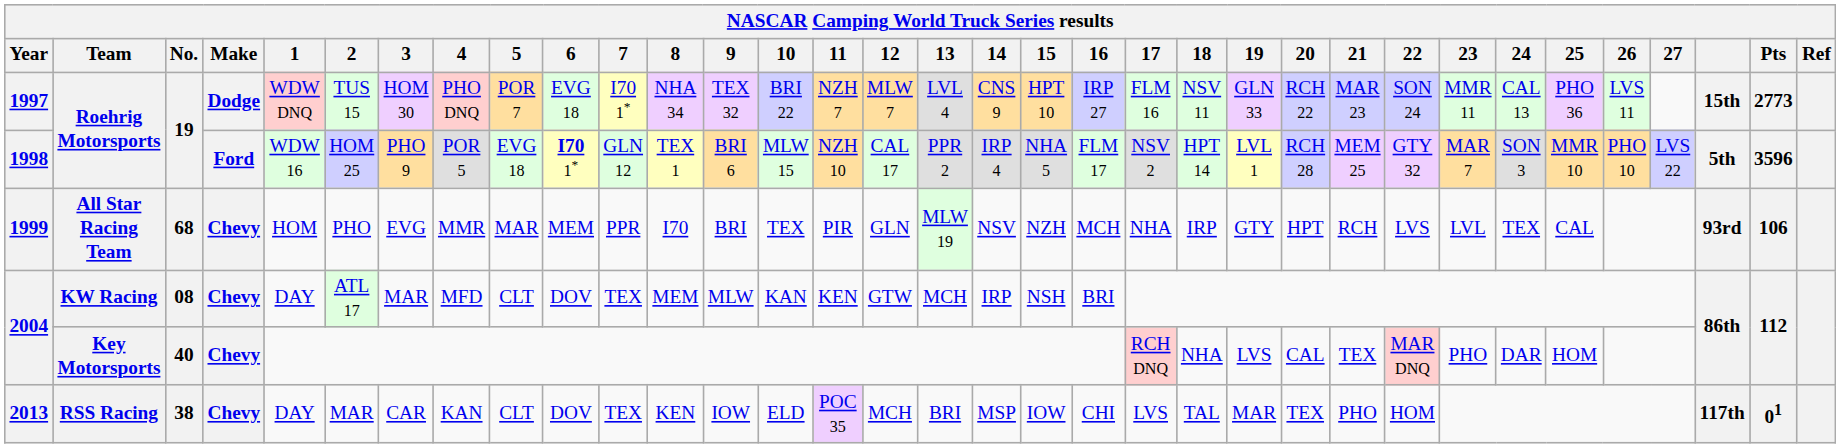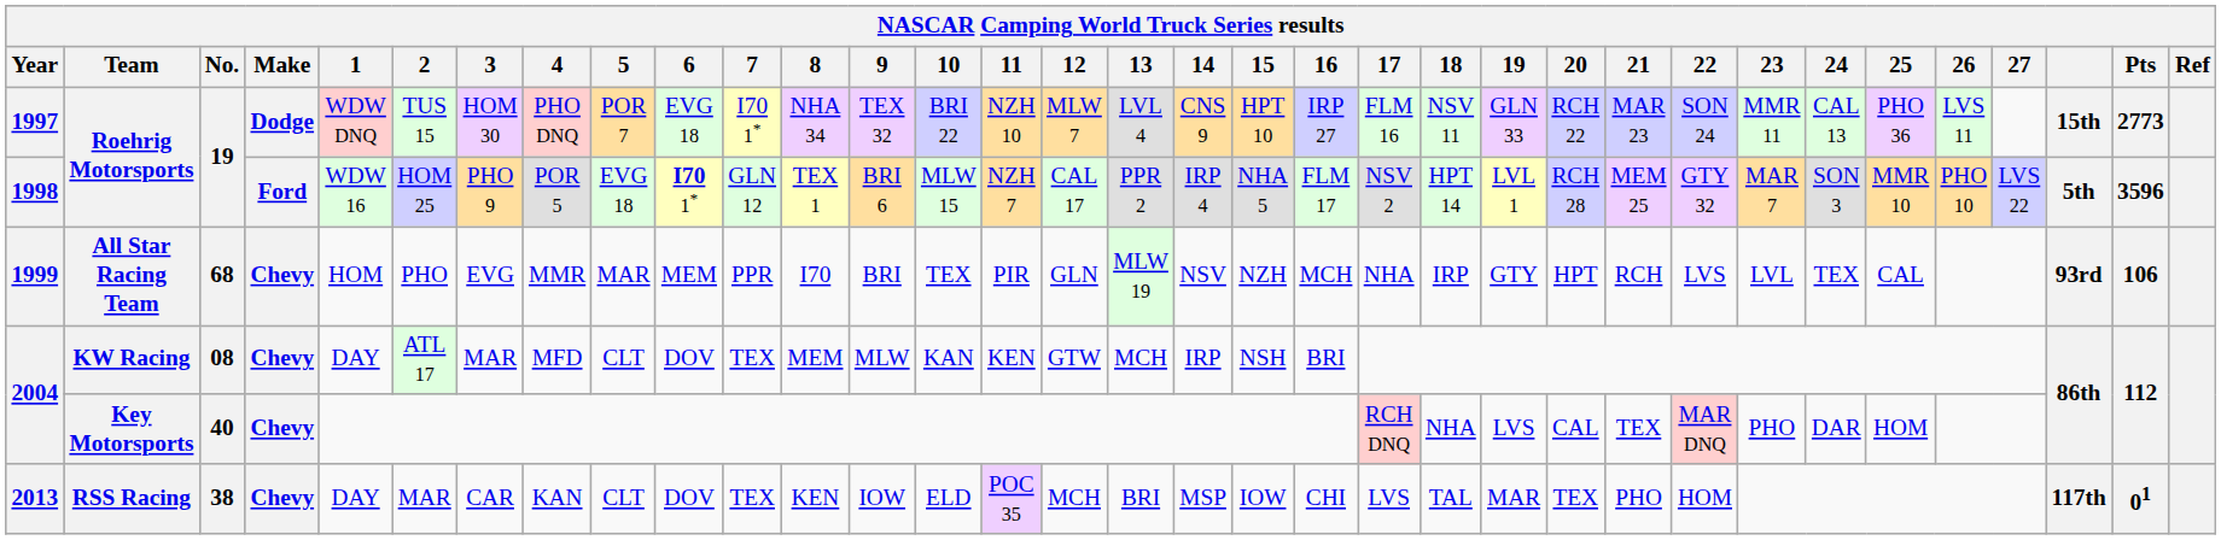 <table class="wikitable" style="text-align:center; font-size:75%">
 <tr>
 <th colspan=45><a href='#'>NASCAR</a> <a href='#'>Camping World Truck Series</a> results</th>
 </tr>
 <tr>
 <th>Year</th>
 <th>Team</th>
 <th>No.</th>
 <th>Make</th>
 <th>1</th>
 <th>2</th>
 <th>3</th>
 <th>4</th>
 <th>5</th>
 <th>6</th>
 <th>7</th>
 <th>8</th>
 <th>9</th>
 <th>10</th>
 <th>11</th>
 <th>12</th>
 <th>13</th>
 <th>14</th>
 <th>15</th>
 <th>16</th>
 <th>17</th>
 <th>18</th>
 <th>19</th>
 <th>20</th>
 <th>21</th>
 <th>22</th>
 <th>23</th>
 <th>24</th>
 <th>25</th>
 <th>26</th>
 <th>27</th>
 <th></th>
 <th>Pts</th>
 <th>Ref</th>
 </tr>
 <tr>
 <th><a href='#'>1997</a></th>
 <th rowspan=2><a href='#'>Roehrig Motorsports</a></th>
 <th rowspan=2>19</th>
 <th><a href='#'>Dodge</a></th>
 <td style="background:#FFCFCF;"><a href='#'>WDW</a><br><small>DNQ</small></td>
 <td style="background:#DFFFDF;"><a href='#'>TUS</a><br><small>15</small></td>
 <td style="background:#EFCFFF;"><a href='#'>HOM</a><br><small>30</small></td>
 <td style="background:#FFCFCF;"><a href='#'>PHO</a><br><small>DNQ</small></td>
 <td style="background:#FFDF9F;"><a href='#'>POR</a><br><small>7</small></td>
 <td style="background:#DFFFDF;"><a href='#'>EVG</a><br><small>18</small></td>
 <td style="background:#FFFFBF;"><a href='#'>I70</a><br><small>1<sup>*</sup></small></td>
 <td style="background:#EFCFFF;"><a href='#'>NHA</a><br><small>34</small></td>
 <td style="background:#EFCFFF;"><a href='#'>TEX</a><br><small>32</small></td>
 <td style="background:#CFCFFF;"><a href='#'>BRI</a><br><small>22</small></td>
-<td style="background:#FFDF9F;"><a href='#'>NZH</a><br><small>7</small></td>
+<td style="background:#FFDF9F;"><a href='#'>NZH</a><br><small>10</small></td>
 <td style="background:#FFDF9F;"><a href='#'>MLW</a><br><small>7</small></td>
 <td style="background:#DFDFDF;"><a href='#'>LVL</a><br><small>4</small></td>
 <td style="background:#FFDF9F;"><a href='#'>CNS</a><br><small>9</small></td>
 <td style="background:#FFDF9F;"><a href='#'>HPT</a><br><small>10</small></td>
 <td style="background:#CFCFFF;"><a href='#'>IRP</a><br><small>27</small></td>
 <td style="background:#DFFFDF;"><a href='#'>FLM</a><br><small>16</small></td>
 <td style="background:#DFFFDF;"><a href='#'>NSV</a><br><small>11</small></td>
 <td style="background:#EFCFFF;"><a href='#'>GLN</a><br><small>33</small></td>
 <td style="background:#CFCFFF;"><a href='#'>RCH</a><br><small>22</small></td>
 <td style="background:#CFCFFF;"><a href='#'>MAR</a><br><small>23</small></td>
 <td style="background:#CFCFFF;"><a href='#'>SON</a><br><small>24</small></td>
 <td style="background:#DFFFDF;"><a href='#'>MMR</a><br><small>11</small></td>
 <td style="background:#DFFFDF;"><a href='#'>CAL</a><br><small>13</small></td>
 <td style="background:#EFCFFF;"><a href='#'>PHO</a><br><small>36</small></td>
 <td style="background:#DFFFDF;"><a href='#'>LVS</a><br><small>11</small></td>
 <td></td>
 <th>15th</th>
 <th>2773</th>
 <th></th>
 </tr>
 <tr>
 <th><a href='#'>1998</a></th>
 <th><a href='#'>Ford</a></th>
 <td style="background:#DFFFDF;"><a href='#'>WDW</a><br><small>16</small></td>
 <td style="background:#CFCFFF;"><a href='#'>HOM</a><br><small>25</small></td>
 <td style="background:#FFDF9F;"><a href='#'>PHO</a><br><small>9</small></td>
 <td style="background:#DFDFDF;"><a href='#'>POR</a><br><small>5</small></td>
 <td style="background:#DFFFDF;"><a href='#'>EVG</a><br><small>18</small></td>
 <td style="background:#FFFFBF;"><strong><a href='#'>I70</a></strong><br><small>1<sup>*</sup></small></td>
 <td style="background:#DFFFDF;"><a href='#'>GLN</a><br><small>12</small></td>
 <td style="background:#FFFFBF;"><a href='#'>TEX</a><br><small>1</small></td>
 <td style="background:#FFDF9F;"><a href='#'>BRI</a><br><small>6</small></td>
 <td style="background:#DFFFDF;"><a href='#'>MLW</a><br><small>15</small></td>
-<td style="background:#FFDF9F;"><a href='#'>NZH</a><br><small>10</small></td>
+<td style="background:#FFDF9F;"><a href='#'>NZH</a><br><small>7</small></td>
 <td style="background:#DFFFDF;"><a href='#'>CAL</a><br><small>17</small></td>
 <td style="background:#DFDFDF;"><a href='#'>PPR</a><br><small>2</small></td>
 <td style="background:#DFDFDF;"><a href='#'>IRP</a><br><small>4</small></td>
 <td style="background:#DFDFDF;"><a href='#'>NHA</a><br><small>5</small></td>
 <td style="background:#DFFFDF;"><a href='#'>FLM</a><br><small>17</small></td>
 <td style="background:#DFDFDF;"><a href='#'>NSV</a><br><small>2</small></td>
 <td style="background:#DFFFDF;"><a href='#'>HPT</a><br><small>14</small></td>
 <td style="background:#FFFFBF;"><a href='#'>LVL</a><br><small>1</small></td>
 <td style="background:#CFCFFF;"><a href='#'>RCH</a><br><small>28</small></td>
 <td style="background:#EFCFFF;"><a href='#'>MEM</a><br><small>25</small></td>
 <td style="background:#EFCFFF;"><a href='#'>GTY</a><br><small>32</small></td>
 <td style="background:#FFDF9F;"><a href='#'>MAR</a><br><small>7</small></td>
 <td style="background:#DFDFDF;"><a href='#'>SON</a><br><small>3</small></td>
 <td style="background:#FFDF9F;"><a href='#'>MMR</a><br><small>10</small></td>
 <td style="background:#FFDF9F;"><a href='#'>PHO</a><br><small>10</small></td>
 <td style="background:#CFCFFF;"><a href='#'>LVS</a><br><small>22</small></td>
 <th>5th</th>
 <th>3596</th>
 <th></th>
 </tr>
 <tr>
 <th><a href='#'>1999</a></th>
 <th><a href='#'>All Star Racing Team</a></th>
 <th>68</th>
 <th><a href='#'>Chevy</a></th>
 <td><a href='#'>HOM</a></td>
 <td><a href='#'>PHO</a></td>
 <td><a href='#'>EVG</a></td>
 <td><a href='#'>MMR</a></td>
 <td><a href='#'>MAR</a></td>
 <td><a href='#'>MEM</a></td>
 <td><a href='#'>PPR</a></td>
 <td><a href='#'>I70</a></td>
 <td><a href='#'>BRI</a></td>
 <td><a href='#'>TEX</a></td>
 <td><a href='#'>PIR</a></td>
 <td><a href='#'>GLN</a></td>
 <td style="background:#DFFFDF;"><a href='#'>MLW</a><br><small>19</small></td>
 <td><a href='#'>NSV</a></td>
 <td><a href='#'>NZH</a></td>
 <td><a href='#'>MCH</a></td>
 <td><a href='#'>NHA</a></td>
 <td><a href='#'>IRP</a></td>
 <td><a href='#'>GTY</a></td>
 <td><a href='#'>HPT</a></td>
 <td><a href='#'>RCH</a></td>
 <td><a href='#'>LVS</a></td>
 <td><a href='#'>LVL</a></td>
 <td><a href='#'>TEX</a></td>
 <td><a href='#'>CAL</a></td>
 <td colspan=2></td>
 <th>93rd</th>
 <th>106</th>
 <th></th>
 </tr>
 <tr>
 <th rowspan=2><a href='#'>2004</a></th>
 <th><a href='#'>KW Racing</a></th>
 <th>08</th>
 <th><a href='#'>Chevy</a></th>
 <td><a href='#'>DAY</a></td>
 <td style="background:#DFFFDF;"><a href='#'>ATL</a><br><small>17</small></td>
 <td><a href='#'>MAR</a></td>
 <td><a href='#'>MFD</a></td>
 <td><a href='#'>CLT</a></td>
 <td><a href='#'>DOV</a></td>
 <td><a href='#'>TEX</a></td>
 <td><a href='#'>MEM</a></td>
 <td><a href='#'>MLW</a></td>
 <td><a href='#'>KAN</a></td>
 <td><a href='#'>KEN</a></td>
 <td><a href='#'>GTW</a></td>
 <td><a href='#'>MCH</a></td>
 <td><a href='#'>IRP</a></td>
 <td><a href='#'>NSH</a></td>
 <td><a href='#'>BRI</a></td>
 <td colspan=11></td>
 <th rowspan=2>86th</th>
 <th rowspan=2>112</th>
 <th rowspan=2></th>
 </tr>
 <tr>
 <th><a href='#'>Key Motorsports</a></th>
 <th>40</th>
 <th><a href='#'>Chevy</a></th>
 <td colspan=16></td>
 <td style="background:#FFCFCF;"><a href='#'>RCH</a><br><small>DNQ</small></td>
 <td><a href='#'>NHA</a></td>
 <td><a href='#'>LVS</a></td>
 <td><a href='#'>CAL</a></td>
 <td><a href='#'>TEX</a></td>
 <td style="background:#FFCFCF;"><a href='#'>MAR</a><br><small>DNQ</small></td>
 <td><a href='#'>PHO</a></td>
 <td><a href='#'>DAR</a></td>
 <td><a href='#'>HOM</a></td>
 <td colspan=2></td>
 </tr>
 <tr>
 <th><a href='#'>2013</a></th>
 <th><a href='#'>RSS Racing</a></th>
 <th>38</th>
 <th><a href='#'>Chevy</a></th>
 <td><a href='#'>DAY</a></td>
 <td><a href='#'>MAR</a></td>
 <td><a href='#'>CAR</a></td>
 <td><a href='#'>KAN</a></td>
 <td><a href='#'>CLT</a></td>
 <td><a href='#'>DOV</a></td>
 <td><a href='#'>TEX</a></td>
 <td><a href='#'>KEN</a></td>
 <td><a href='#'>IOW</a></td>
 <td><a href='#'>ELD</a></td>
 <td style="background:#EFCFFF;"><a href='#'>POC</a><br><small>35</small></td>
 <td><a href='#'>MCH</a></td>
 <td><a href='#'>BRI</a></td>
 <td><a href='#'>MSP</a></td>
 <td><a href='#'>IOW</a></td>
 <td><a href='#'>CHI</a></td>
 <td><a href='#'>LVS</a></td>
 <td><a href='#'>TAL</a></td>
 <td><a href='#'>MAR</a></td>
 <td><a href='#'>TEX</a></td>
 <td><a href='#'>PHO</a></td>
 <td><a href='#'>HOM</a></td>
 <td colspan=5></td>
 <th>117th</th>
 <th>0<sup>1</sup></th>
 <th></th>
 </tr>
 </table>
